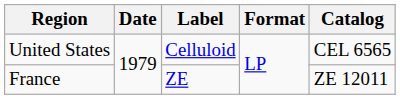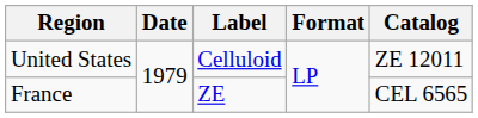 <table class="wikitable">
 <tr>
 <th>Region</th>
 <th>Date</th>
 <th>Label</th>
 <th>Format</th>
 <th>Catalog</th>
 </tr>
 <tr>
 <td>United States</td>
 <td rowspan="2">1979</td>
 <td><a href='#'>Celluloid</a></td>
 <td rowspan="2"><a href='#'>LP</a></td>
-<td>CEL 6565</td>
+<td>ZE 12011</td>
 </tr>
 <tr>
 <td>France</td>
 <td><a href='#'>ZE</a></td>
-<td>ZE 12011</td>
+<td>CEL 6565</td>
 </tr>
 </table>
